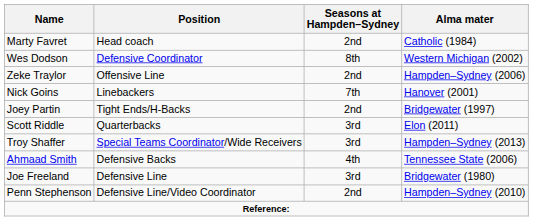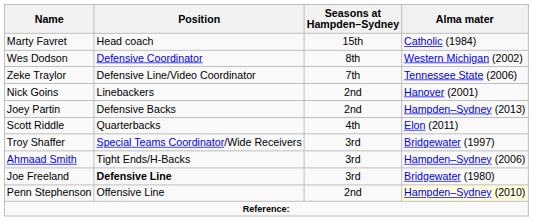 <table class="wikitable" border="1" style="font-size:90%;">
 <tr>
 <th>Name</th>
 <th>Position</th>
 <th>Seasons at<br>Hampden–Sydney</th>
 <th>Alma mater</th>
 </tr>
 <tr align="left">
 <td>Marty Favret</td>
 <td>Head coach</td>
-<td - align="center">2nd</td>
+<td - align="center">15th</td>
 <td><a href='#'>Catholic</a> (1984)</td>
 </tr>
 <tr align="left">
 <td>Wes Dodson</td>
 <td><a href='#'>Defensive Coordinator</a></td>
 <td - align="center">8th</td>
 <td><a href='#'>Western Michigan</a> (2002)</td>
 </tr>
 <tr align="left">
 <td>Zeke Traylor</td>
-<td>Offensive Line</td>
-<td - align="center">2nd</td>
-<td><a href='#'>Hampden–Sydney</a> (2006)</td>
+<td>Defensive Line/Video Coordinator</td>
+<td - align="center">7th</td>
+<td><a href='#'>Tennessee State</a> (2006)</td>
 </tr>
 <tr align="left">
 <td>Nick Goins</td>
 <td>Linebackers</td>
-<td - align="center">7th</td>
+<td - align="center">2nd</td>
 <td><a href='#'>Hanover</a> (2001)</td>
 </tr>
 <tr align="left">
 <td>Joey Partin</td>
-<td>Tight Ends/H-Backs</td>
+<td>Defensive Backs</td>
 <td - align="center">2nd</td>
-<td><a href='#'>Bridgewater</a> (1997)</td>
+<td><a href='#'>Hampden–Sydney</a> (2013)</td>
 </tr>
 <tr align="left">
 <td>Scott Riddle</td>
 <td>Quarterbacks</td>
-<td - align="center">3rd</td>
+<td - align="center">4th</td>
 <td><a href='#'>Elon</a> (2011)</td>
 </tr>
 <tr align="left">
 <td>Troy Shaffer</td>
 <td><a href='#'>Special Teams Coordinator</a>/Wide Receivers</td>
 <td - align="center">3rd</td>
-<td><a href='#'>Hampden–Sydney</a> (2013)</td>
+<td><a href='#'>Bridgewater</a> (1997)</td>
 </tr>
 <tr align="left">
 <td><a href='#'>Ahmaad Smith</a></td>
-<td>Defensive Backs</td>
-<td - align="center">4th</td>
-<td><a href='#'>Tennessee State</a> (2006)</td>
+<td>Tight Ends/H-Backs</td>
+<td - align="center">3rd</td>
+<td><a href='#'>Hampden–Sydney</a> (2006)</td>
 </tr>
 <tr align="left">
 <td>Joe Freeland</td>
-<td>Defensive Line</td>
+<td><strong>Defensive Line</strong></td>
 <td - align="center">3rd</td>
 <td><a href='#'>Bridgewater</a> (1980)</td>
 </tr>
 <tr align="left">
 <td>Penn Stephenson</td>
-<td>Defensive Line/Video Coordinator</td>
+<td>Offensive Line</td>
 <td - align="center">2nd</td>
-<td><a href='#'>Hampden–Sydney</a> (2010)</td>
+<td style="background: lightyellow;"><a href='#'>Hampden–Sydney</a> (2010)</td>
 </tr>
 <tr>
 <td colspan="99" style="font-size:85%" align="center"><strong>Reference:</strong>  </td>
 </tr>
 </table>
